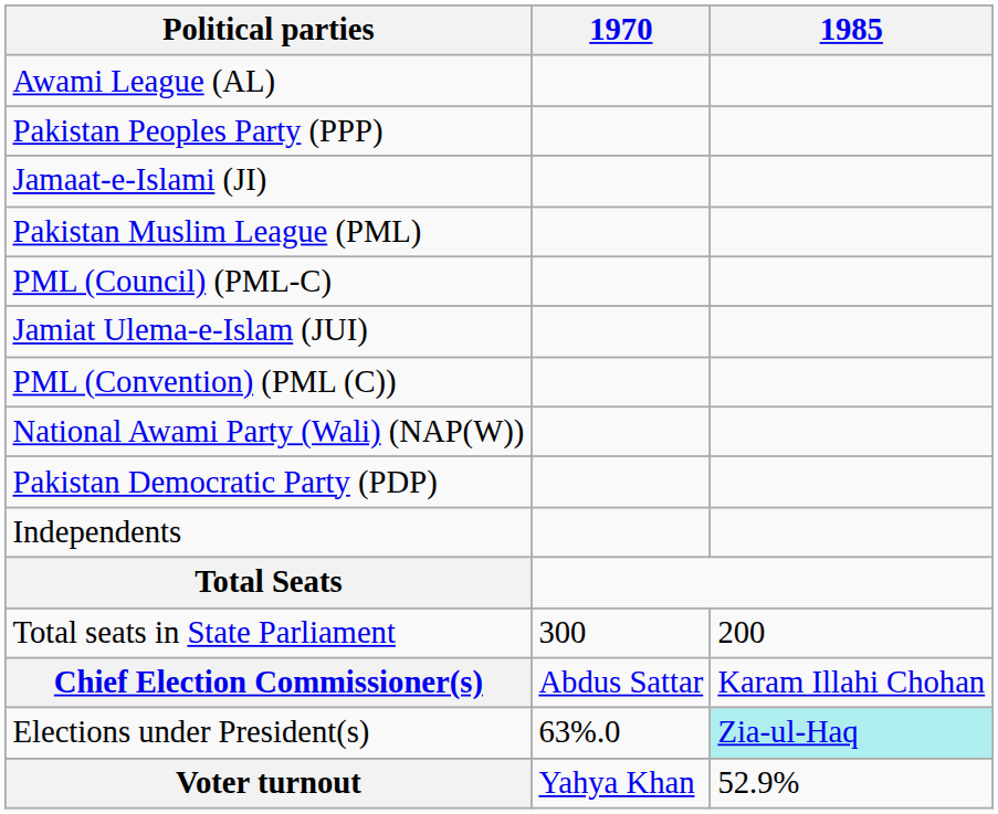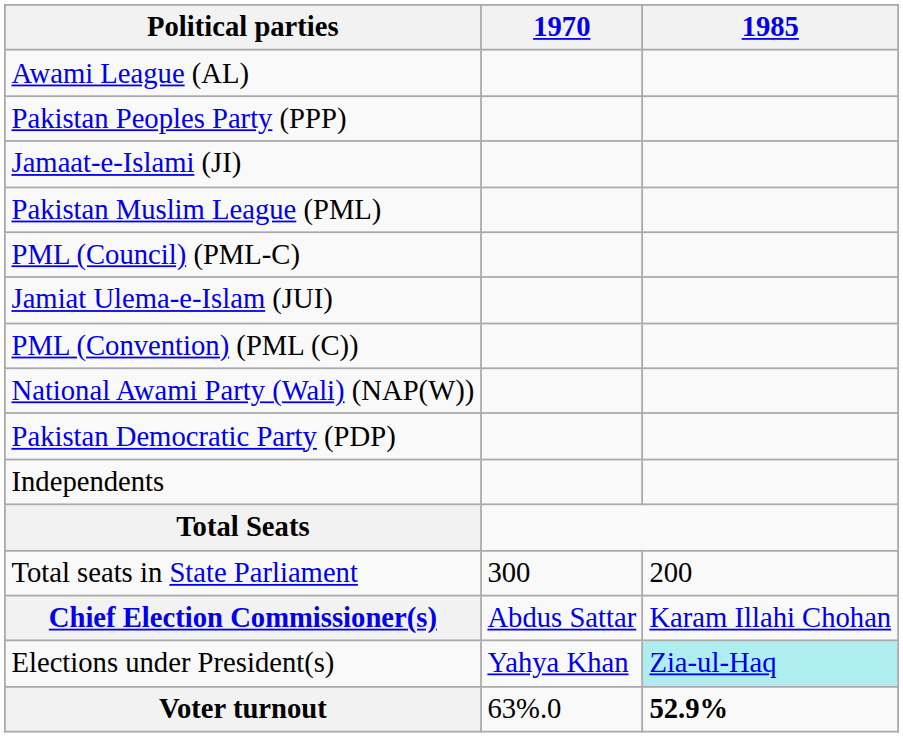 <table class="wikitable sortable">
 <tr>
 <th>Political parties</th>
 <th><a href='#'>1970</a></th>
 <th><a href='#'>1985</a></th>
 </tr>
 <tr>
 <td><a href='#'>Awami League</a> (AL)</td>
 <td></td>
 <td></td>
 </tr>
 <tr>
 <td><a href='#'>Pakistan Peoples Party</a> (PPP)</td>
 <td></td>
 <td></td>
 </tr>
 <tr>
 <td><a href='#'>Jamaat-e-Islami</a> (JI)</td>
 <td></td>
 <td></td>
 </tr>
 <tr>
 <td><a href='#'>Pakistan Muslim League</a> (PML)</td>
 <td></td>
 <td></td>
 </tr>
 <tr>
 <td><a href='#'>PML (Council)</a> (PML-C)</td>
 <td></td>
 <td></td>
 </tr>
 <tr>
 <td><a href='#'>Jamiat Ulema-e-Islam</a> (JUI)</td>
 <td></td>
 <td></td>
 </tr>
 <tr>
 <td><a href='#'>PML (Convention)</a> (PML (C))</td>
 <td></td>
 </tr>
 <tr>
 <td><a href='#'>National Awami Party (Wali)</a> (NAP(W))</td>
 <td></td>
 <td></td>
 </tr>
 <tr>
 <td><a href='#'>Pakistan Democratic Party</a> (PDP)</td>
 <td></td>
 <td></td>
 </tr>
 <tr>
 <td>Independents</td>
 <td></td>
 <td></td>
 </tr>
 <tr>
 <th>Total Seats</th>
 </tr>
 <tr>
 <td>Total seats in <a href='#'>State Parliament</a></td>
 <td>300</td>
 <td>200</td>
 </tr>
 <tr>
 <th><a href='#'>Chief Election Commissioner(s)</a></th>
 <td><a href='#'>Abdus Sattar</a></td>
 <td><a href='#'>Karam Illahi Chohan</a></td>
 </tr>
 <tr>
 <td>Elections under President(s)</td>
-<td>63%.0</td>
+<td><a href='#'>Yahya Khan</a></td>
 <td style="background: paleturquoise;"><a href='#'>Zia-ul-Haq</a></td>
 </tr>
 <tr>
 <th>Voter turnout</th>
-<td><a href='#'>Yahya Khan</a></td>
-<td>52.9%</td>
+<td>63%.0</td>
+<td><strong>52.9%</strong></td>
 </tr>
 </table>
